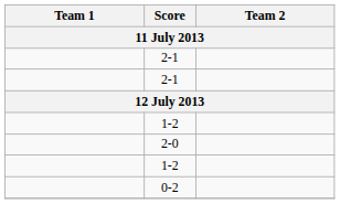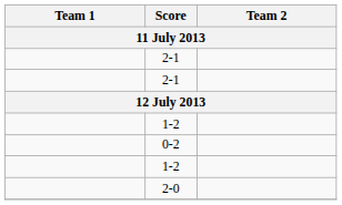 <table class="wikitable" style="text-align: center; font-size:90% ">
 <tr>
 <th align="right" width="147">Team 1</th>
 <th width="50">Score</th>
 <th align="left" width="147">Team 2</th>
 </tr>
 <tr>
 <th colspan=3>11 July 2013</th>
 </tr>
 <tr>
 <td align=right></td>
 <td align=center>2-1</td>
 <td align=left><strong></strong></td>
 </tr>
 <tr>
 <td align=right><strong></strong></td>
 <td align=center>2-1</td>
 <td align=left></td>
 </tr>
 <tr>
 <th colspan=3>12 July 2013</th>
 </tr>
 <tr>
 <td align=right></td>
 <td align=center>1-2</td>
 <td align=left><strong></strong></td>
 </tr>
 <tr>
-<td align=right><strong></strong></td>
-<td align=center>2-0</td>
-<td align=left></td>
+<td align=right></td>
+<td align=center>0-2</td>
+<td align=left><strong></strong></td>
 </tr>
 <tr>
 <td align=right></td>
 <td align=center>1-2</td>
 <td align=left><strong></strong></td>
 </tr>
 <tr>
-<td align=right></td>
-<td align=center>0-2</td>
-<td align=left><strong></strong></td>
+<td align=right><strong></strong></td>
+<td align=center>2-0</td>
+<td align=left></td>
 </tr>
 <tr>
 </tr>
 </table>
